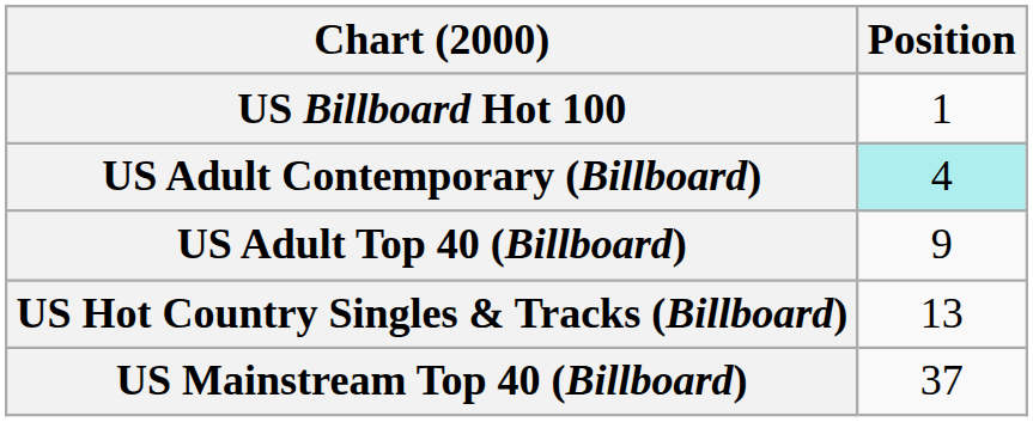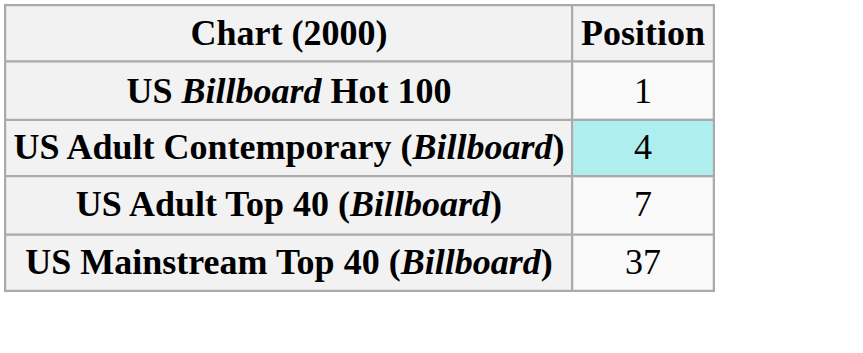 <table class="wikitable sortable plainrowheaders" style="text-align:center">
 <tr>
 <th>Chart (2000)</th>
 <th>Position</th>
 </tr>
 <tr>
 <th scope="row">US <em>Billboard</em> Hot 100</th>
 <td>1</td>
 </tr>
 <tr>
 <th scope="row">US Adult Contemporary (<em>Billboard</em>)</th>
 <td style="background: paleturquoise;">4</td>
 </tr>
 <tr>
 <th scope="row">US Adult Top 40 (<em>Billboard</em>)</th>
-<td>9</td>
-</tr>
-<tr>
-<th scope="row">US Hot Country Singles & Tracks (<em>Billboard</em>)</th>
-<td>13</td>
+<td>7</td>
 </tr>
 <tr>
 <th scope="row">US Mainstream Top 40 (<em>Billboard</em>)</th>
 <td>37</td>
 </tr>
 </table>
